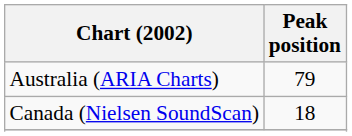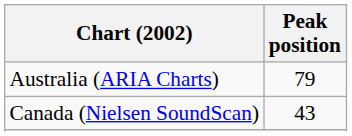 <table class="wikitable">
 <tr>
 <th align="left">Chart (2002)</th>
 <th align="left">Peak<br>position</th>
 </tr>
 <tr>
 <td>Australia (<a href='#'>ARIA Charts</a>)</td>
 <td align="center">79</td>
 </tr>
 <tr>
 <td>Canada (<a href='#'>Nielsen SoundScan</a>)</td>
-<td style="text-align:center;">18</td>
+<td style="text-align:center;">43</td>
 </tr>
 <tr>
 </tr>
 <tr>
 </tr>
 <tr>
 </tr>
 </table>
